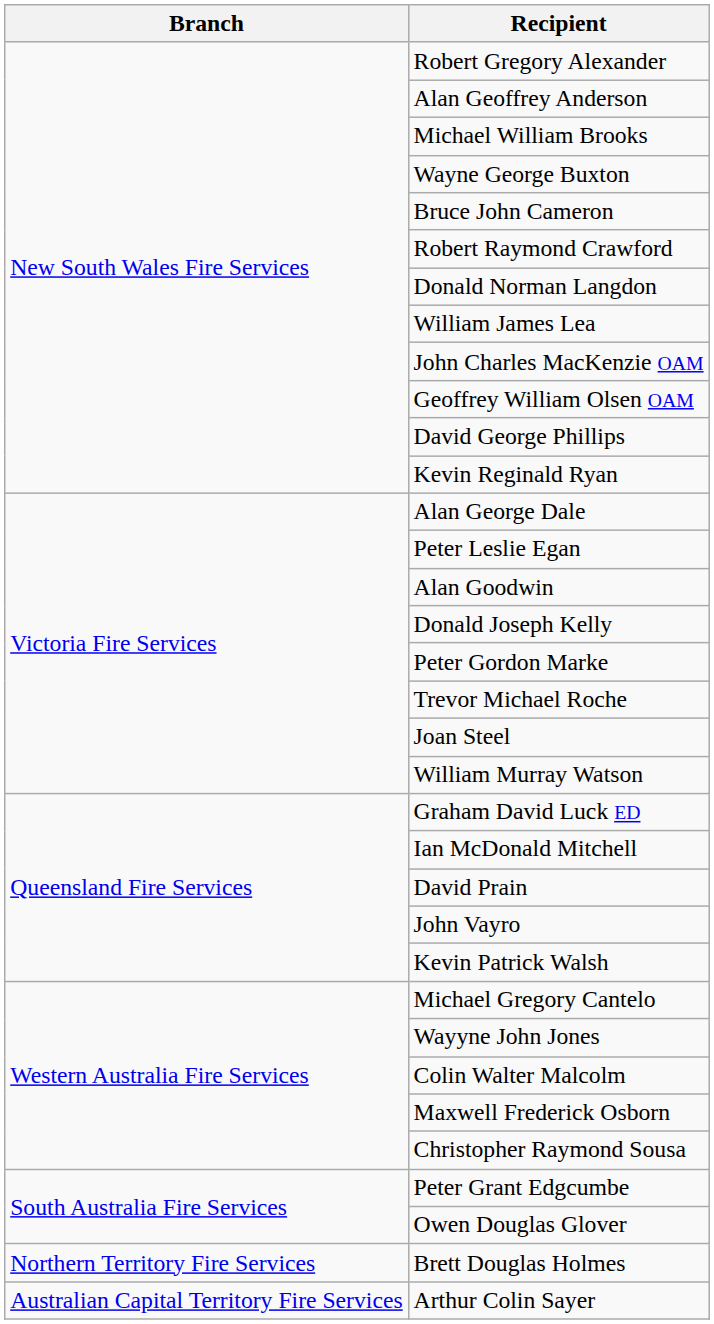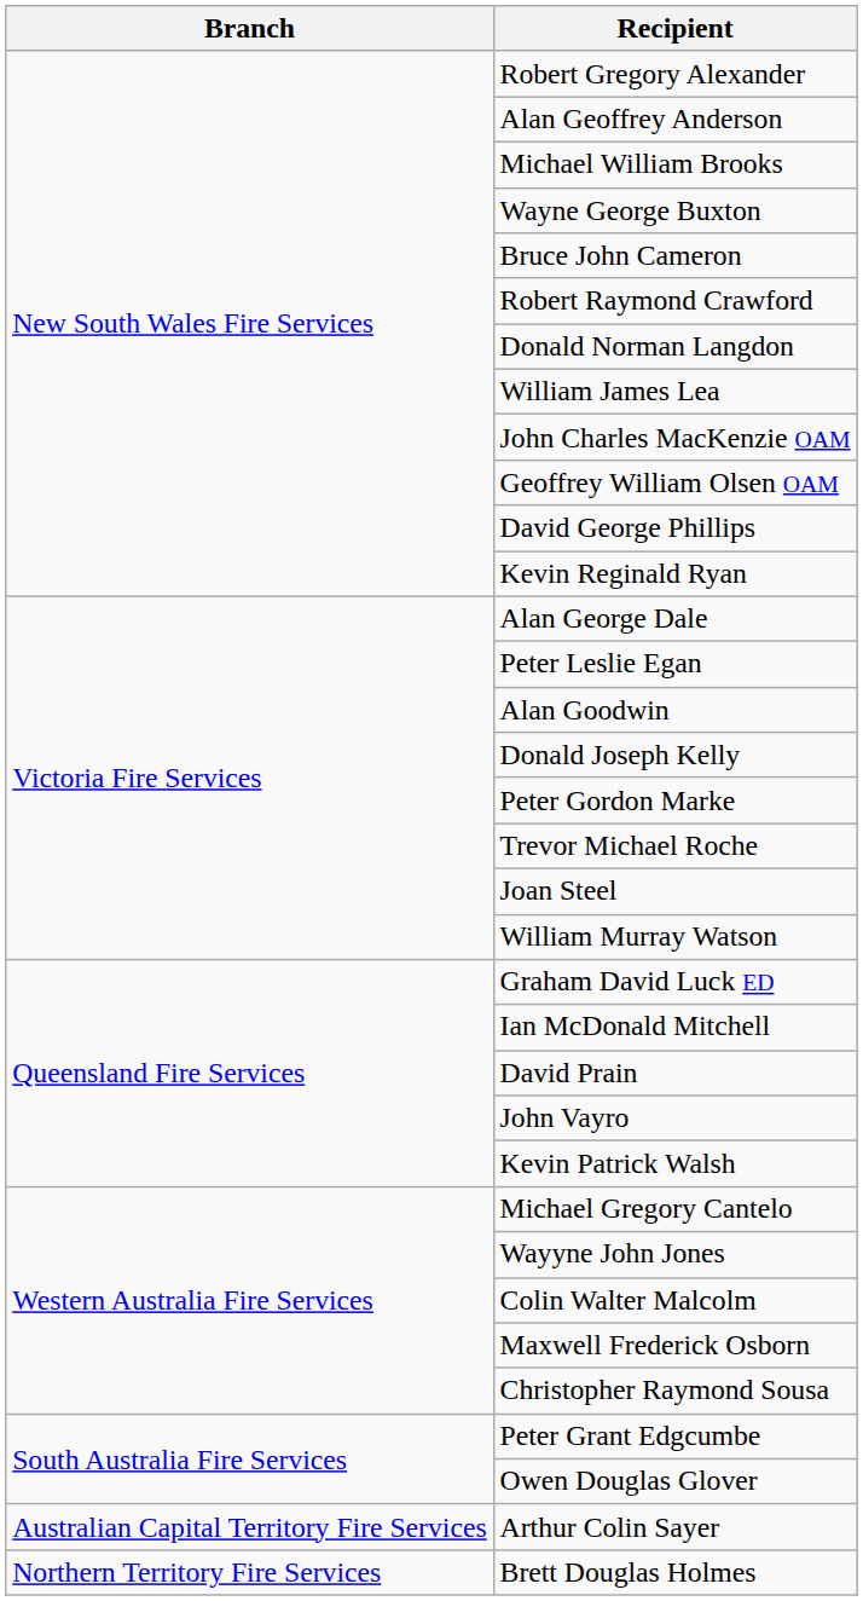 <table class=wikitable>
 <tr>
 <th>Branch</th>
 <th>Recipient</th>
 </tr>
 <tr>
 <td rowspan="12"><a href='#'>New South Wales Fire Services</a></td>
 <td>Robert Gregory Alexander</td>
 </tr>
 <tr>
 <td>Alan Geoffrey Anderson</td>
 </tr>
 <tr>
 <td>Michael William Brooks</td>
 </tr>
 <tr>
 <td>Wayne George Buxton</td>
 </tr>
 <tr>
 <td>Bruce John Cameron</td>
 </tr>
 <tr>
 <td>Robert Raymond Crawford</td>
 </tr>
 <tr>
 <td>Donald Norman Langdon</td>
 </tr>
 <tr>
 <td>William James Lea</td>
 </tr>
 <tr>
 <td>John Charles MacKenzie <small><a href='#'>OAM</a></small></td>
 </tr>
 <tr>
 <td>Geoffrey William Olsen <small><a href='#'>OAM</a></small></td>
 </tr>
 <tr>
 <td>David George Phillips</td>
 </tr>
 <tr>
 <td>Kevin Reginald Ryan</td>
 </tr>
 <tr>
 <td rowspan="8"><a href='#'>Victoria Fire Services</a></td>
 <td>Alan George Dale</td>
 </tr>
 <tr>
 <td>Peter Leslie Egan</td>
 </tr>
 <tr>
 <td>Alan Goodwin</td>
 </tr>
 <tr>
 <td>Donald Joseph Kelly</td>
 </tr>
 <tr>
 <td>Peter Gordon Marke</td>
 </tr>
 <tr>
 <td>Trevor Michael Roche</td>
 </tr>
 <tr>
 <td>Joan Steel</td>
 </tr>
 <tr>
 <td>William Murray Watson</td>
 </tr>
 <tr>
 <td rowspan="5"><a href='#'>Queensland Fire Services</a></td>
 <td>Graham David Luck <small><a href='#'>ED</a></small></td>
 </tr>
 <tr>
 <td>Ian McDonald Mitchell</td>
 </tr>
 <tr>
 <td>David Prain</td>
 </tr>
 <tr>
 <td>John Vayro</td>
 </tr>
 <tr>
 <td>Kevin Patrick Walsh</td>
 </tr>
 <tr>
 <td rowspan="5"><a href='#'>Western Australia Fire Services</a></td>
 <td>Michael Gregory Cantelo</td>
 </tr>
 <tr>
 <td>Wayyne John Jones</td>
 </tr>
 <tr>
 <td>Colin Walter Malcolm</td>
 </tr>
 <tr>
 <td>Maxwell Frederick Osborn</td>
 </tr>
 <tr>
 <td>Christopher Raymond Sousa</td>
 </tr>
 <tr>
 <td rowspan="2"><a href='#'>South Australia Fire Services</a></td>
 <td>Peter Grant Edgcumbe</td>
 </tr>
 <tr>
 <td>Owen Douglas Glover</td>
 </tr>
 <tr>
+<td><a href='#'>Australian Capital Territory Fire Services</a></td>
+<td>Arthur Colin Sayer</td>
+</tr>
+<tr>
 <td><a href='#'>Northern Territory Fire Services</a></td>
 <td>Brett Douglas Holmes</td>
 </tr>
-<tr>
-<td><a href='#'>Australian Capital Territory Fire Services</a></td>
-<td>Arthur Colin Sayer</td>
-</tr>
 </table>
